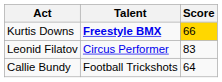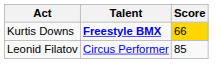 <table class="wikitable">
 <tr>
 <th>Act</th>
 <th>Talent</th>
 <th>Score</th>
 </tr>
 <tr>
 <td>Kurtis Downs</td>
 <td><strong><a href='#'>Freestyle BMX</a></strong></td>
 <td style="background:gold;">66</td>
 </tr>
 <tr>
 <td>Leonid Filatov</td>
 <td><a href='#'>Circus Performer</a></td>
-<td>83</td>
-</tr>
-<tr>
-<td>Callie Bundy</td>
-<td>Football Trickshots</td>
-<td>64</td>
+<td>85</td>
 </tr>
 </table>
